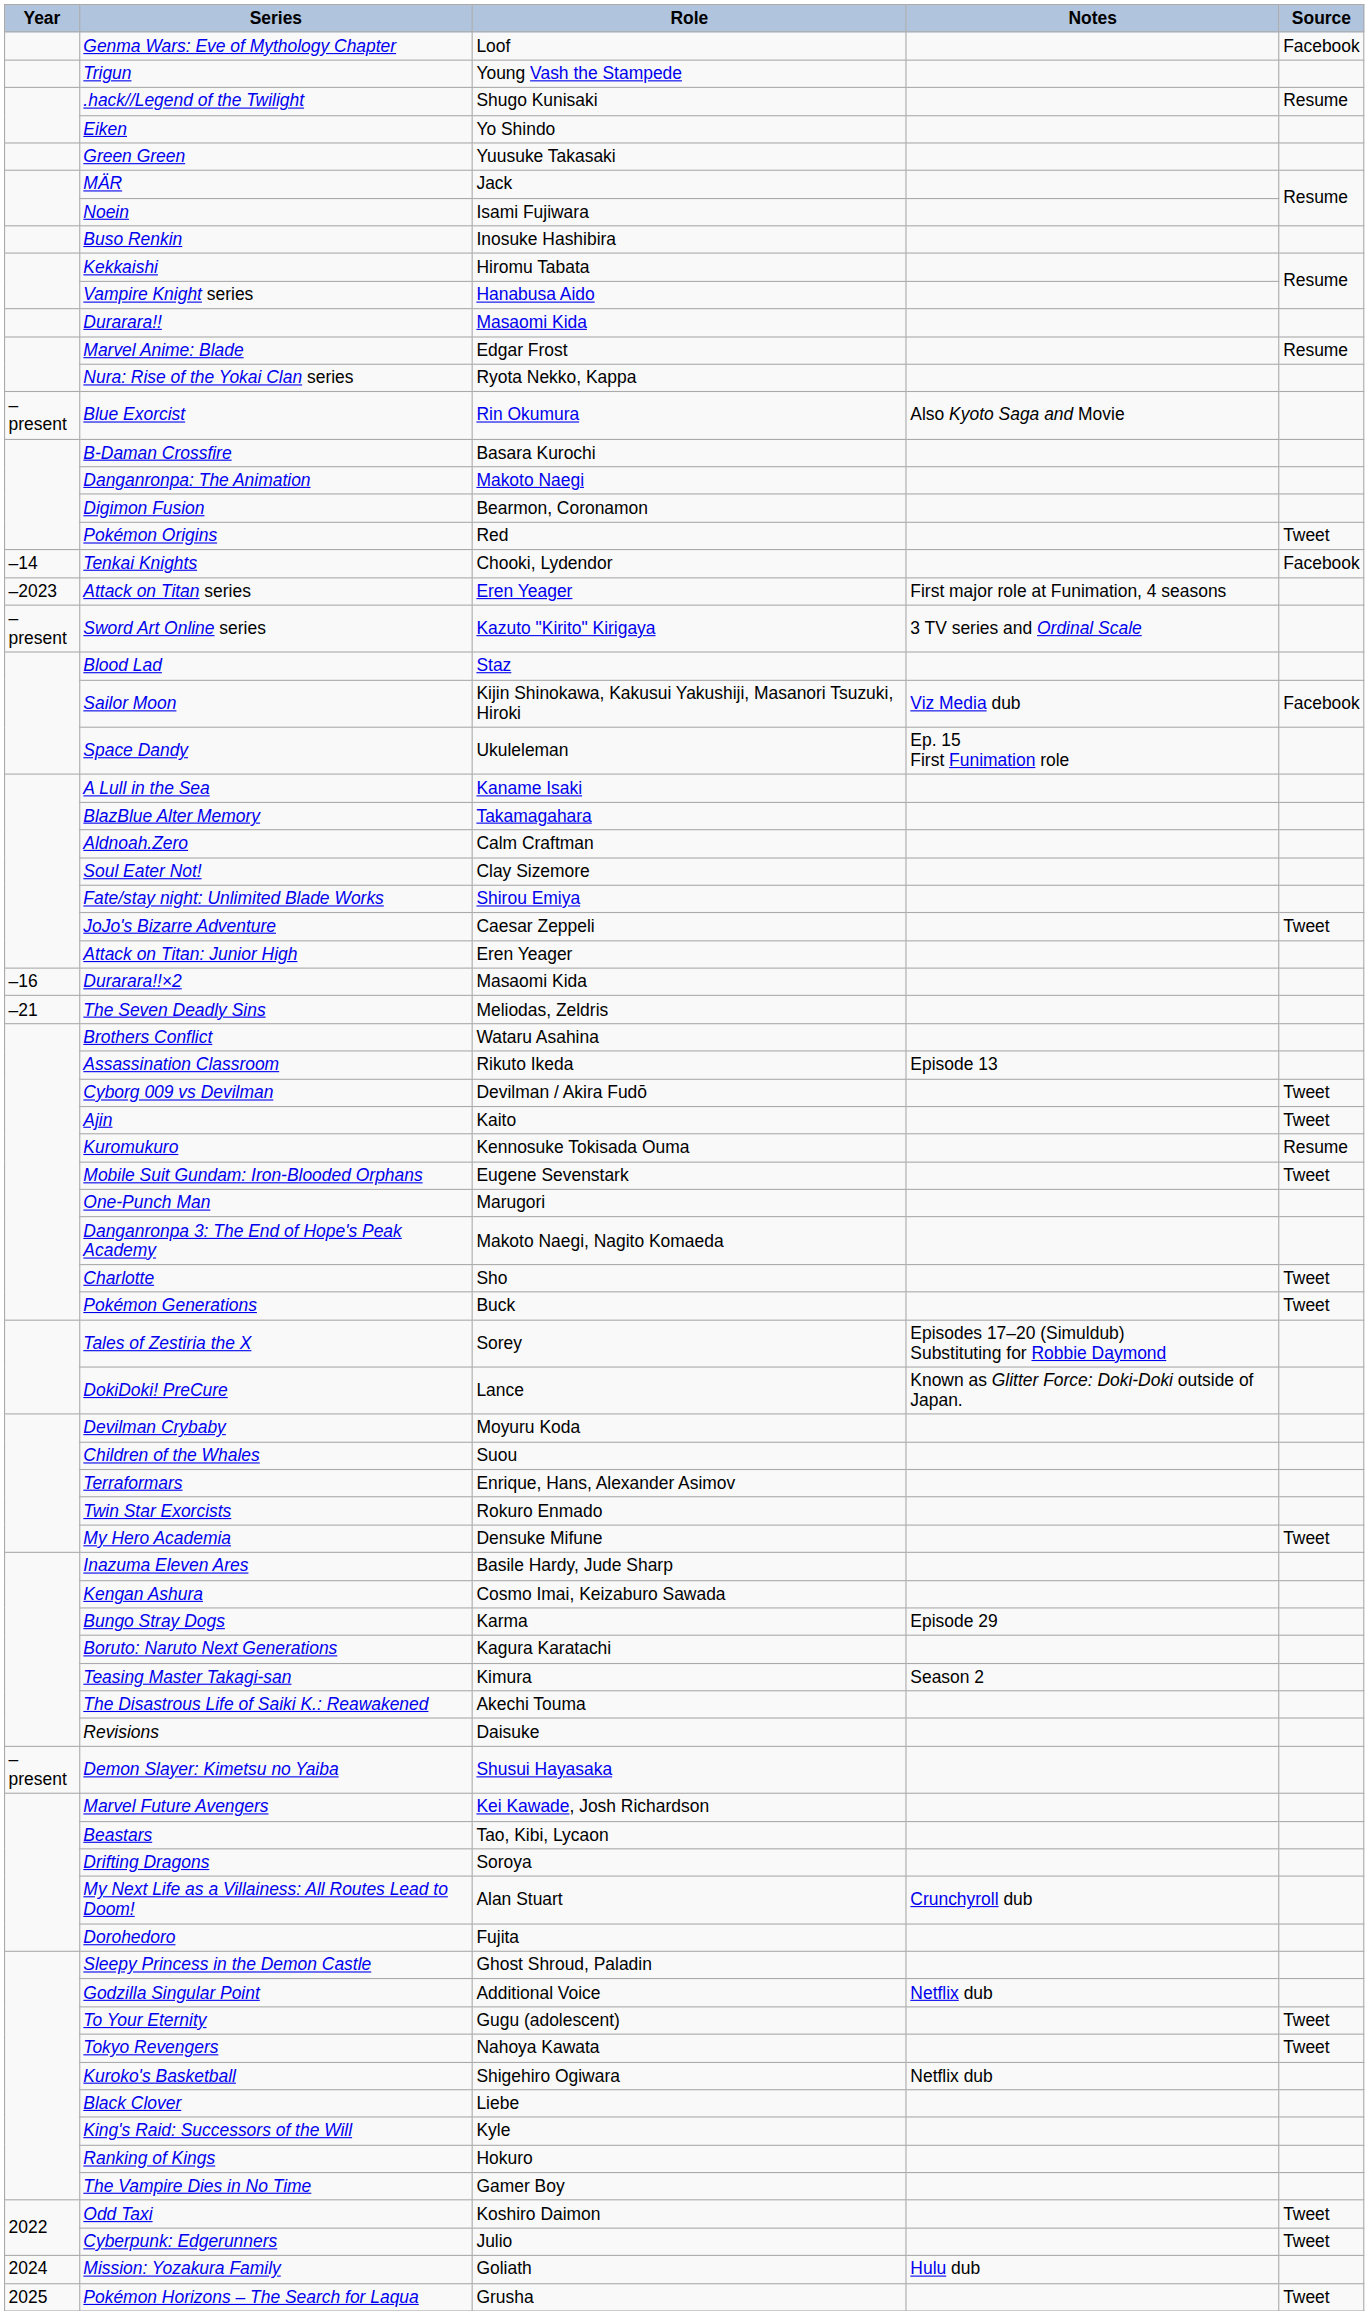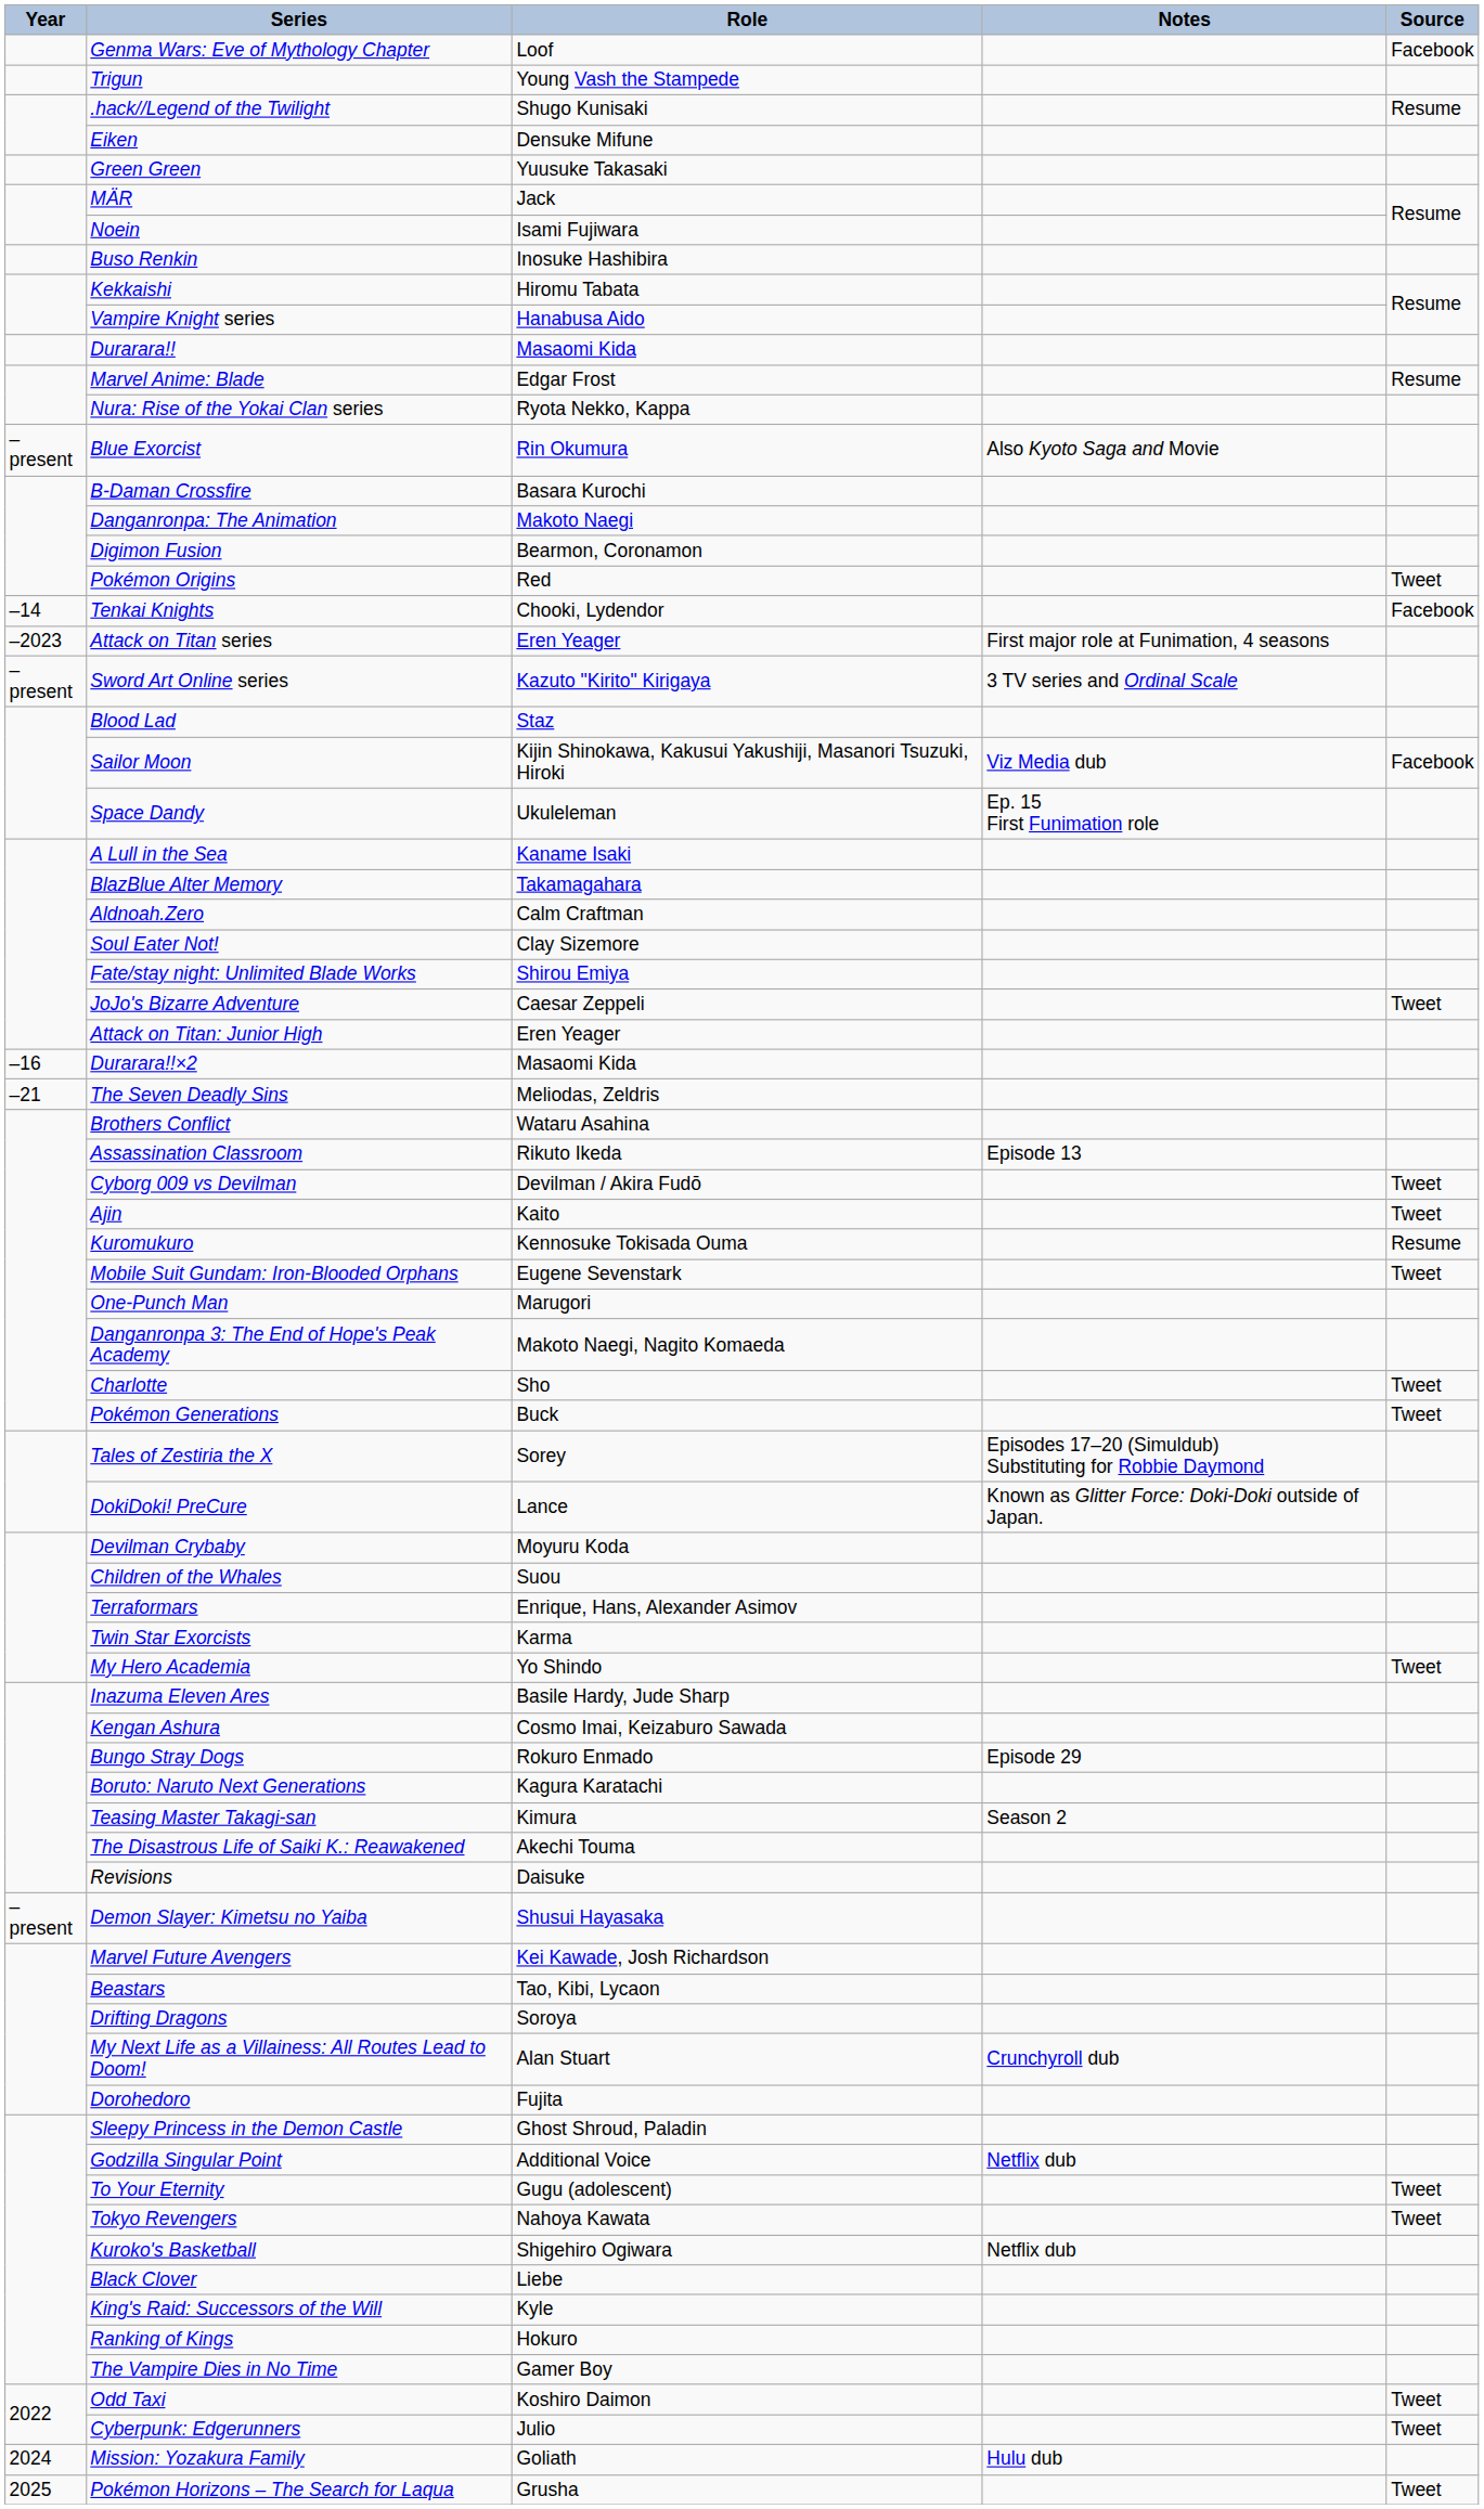 <table class="wikitable sortable mw-collapsible plainrowheaders">
 <tr>
 <th style="background:#b0c4de;">Year</th>
 <th style="background:#b0c4de;">Series</th>
 <th style="background:#b0c4de;">Role</th>
 <th style="background:#b0c4de;" class="unsortable">Notes</th>
 <th style="background:#b0c4de;" class="unsortable">Source</th>
 </tr>
 <tr>
 <td></td>
 <td><em><a href='#'>Genma Wars: Eve of Mythology Chapter</a></em></td>
 <td>Loof</td>
 <td></td>
 <td>Facebook</td>
 </tr>
 <tr>
 <td></td>
 <td><em><a href='#'>Trigun</a></em></td>
 <td>Young <a href='#'>Vash the Stampede</a></td>
 <td></td>
 <td></td>
 </tr>
 <tr>
 <td rowspan="2"></td>
 <td><em><a href='#'>.hack//Legend of the Twilight</a></em></td>
 <td>Shugo Kunisaki</td>
 <td></td>
 <td>Resume</td>
 </tr>
 <tr>
 <td><em><a href='#'>Eiken</a></em></td>
-<td>Yo Shindo</td>
+<td>Densuke Mifune</td>
 <td></td>
 <td></td>
 </tr>
 <tr>
 <td></td>
 <td><em><a href='#'>Green Green</a></em></td>
 <td>Yuusuke Takasaki</td>
 <td></td>
 <td></td>
 </tr>
 <tr>
 <td rowspan="2"></td>
 <td><em><a href='#'>MÄR</a></em></td>
 <td>Jack</td>
 <td></td>
 <td rowspan="2">Resume</td>
 </tr>
 <tr>
 <td><em><a href='#'>Noein</a></em></td>
 <td>Isami Fujiwara</td>
 <td></td>
 </tr>
 <tr>
 <td></td>
 <td><em><a href='#'>Buso Renkin</a></em></td>
 <td>Inosuke Hashibira</td>
 <td></td>
 <td><br></td>
 </tr>
 <tr>
 <td rowspan="2"></td>
 <td><em><a href='#'>Kekkaishi</a></em></td>
 <td>Hiromu Tabata</td>
 <td></td>
 <td rowspan="2">Resume</td>
 </tr>
 <tr>
 <td><em><a href='#'>Vampire Knight</a></em> series</td>
 <td><a href='#'>Hanabusa Aido</a></td>
 <td></td>
 </tr>
 <tr>
 <td></td>
 <td><em><a href='#'>Durarara!!</a></em></td>
 <td><a href='#'>Masaomi Kida</a></td>
 <td></td>
 <td></td>
 </tr>
 <tr>
 <td rowspan="2"></td>
 <td><em><a href='#'>Marvel Anime: Blade</a></em></td>
 <td>Edgar Frost</td>
 <td></td>
 <td>Resume</td>
 </tr>
 <tr>
 <td><em><a href='#'>Nura: Rise of the Yokai Clan</a></em> series</td>
 <td>Ryota Nekko, Kappa</td>
 <td></td>
 <td></td>
 </tr>
 <tr>
 <td>–present</td>
 <td><em><a href='#'>Blue Exorcist</a></em></td>
 <td><a href='#'>Rin Okumura</a></td>
 <td>Also <em>Kyoto Saga and</em> Movie</td>
 <td></td>
 </tr>
 <tr>
 <td rowspan="4"></td>
 <td><em><a href='#'>B-Daman Crossfire</a></em></td>
 <td>Basara Kurochi</td>
 <td> </td>
 <td></td>
 </tr>
 <tr>
 <td><em><a href='#'>Danganronpa: The Animation</a></em></td>
 <td><a href='#'>Makoto Naegi</a></td>
 <td> </td>
 <td></td>
 </tr>
 <tr>
 <td><em><a href='#'>Digimon Fusion</a></em></td>
 <td>Bearmon, Coronamon</td>
 <td> </td>
 <td></td>
 </tr>
 <tr>
 <td><em><a href='#'>Pokémon Origins</a></em></td>
 <td>Red</td>
 <td> </td>
 <td>Tweet</td>
 </tr>
 <tr>
 <td>–14</td>
 <td><em><a href='#'>Tenkai Knights</a></em></td>
 <td>Chooki, Lydendor</td>
 <td> </td>
 <td>Facebook</td>
 </tr>
 <tr>
 <td>–2023</td>
 <td><em><a href='#'>Attack on Titan</a></em> series</td>
 <td><a href='#'>Eren Yeager</a></td>
 <td>First major role at Funimation, 4 seasons</td>
 <td></td>
 </tr>
 <tr>
 <td>–present</td>
 <td><em><a href='#'>Sword Art Online</a></em> series</td>
 <td><a href='#'>Kazuto "Kirito" Kirigaya</a></td>
 <td>3 TV series and <a href='#'><em> Ordinal Scale</em></a></td>
 <td></td>
 </tr>
 <tr>
 <td rowspan="3"></td>
 <td><em><a href='#'>Blood Lad</a></em></td>
 <td><a href='#'>Staz</a></td>
 <td> </td>
 <td></td>
 </tr>
 <tr>
 <td><em><a href='#'>Sailor Moon</a></em></td>
 <td>Kijin Shinokawa,   Kakusui Yakushiji, Masanori Tsuzuki, Hiroki</td>
 <td><a href='#'>Viz Media</a> dub</td>
 <td>Facebook</td>
 </tr>
 <tr>
 <td><em><a href='#'>Space Dandy</a></em></td>
 <td>Ukuleleman</td>
 <td>Ep. 15<br>First <a href='#'>Funimation</a> role</td>
 <td></td>
 </tr>
 <tr>
 <td rowspan="7"></td>
 <td><em><a href='#'>A Lull in the Sea</a></em></td>
 <td><a href='#'>Kaname Isaki</a></td>
 <td> </td>
 <td></td>
 </tr>
 <tr>
 <td><em><a href='#'>BlazBlue Alter Memory</a></em></td>
 <td><a href='#'>Takamagahara</a></td>
 <td> </td>
 <td></td>
 </tr>
 <tr>
 <td><em><a href='#'>Aldnoah.Zero</a></em></td>
 <td>Calm Craftman</td>
 <td> </td>
 <td></td>
 </tr>
 <tr>
 <td><em><a href='#'>Soul Eater Not!</a></em></td>
 <td>Clay Sizemore</td>
 <td> </td>
 <td></td>
 </tr>
 <tr>
 <td><em><a href='#'>Fate/stay night: Unlimited Blade Works</a></em></td>
 <td><a href='#'>Shirou Emiya</a></td>
 <td> </td>
 <td></td>
 </tr>
 <tr>
 <td><em><a href='#'>JoJo's Bizarre Adventure</a></em></td>
 <td>Caesar Zeppeli</td>
 <td> </td>
 <td>Tweet</td>
 </tr>
 <tr>
 <td><em><a href='#'>Attack on Titan: Junior High</a></em></td>
 <td>Eren Yeager</td>
 <td> </td>
 <td></td>
 </tr>
 <tr>
 <td>–16</td>
 <td><em><a href='#'>Durarara!!×2</a></em></td>
 <td>Masaomi Kida</td>
 <td> </td>
 <td></td>
 </tr>
 <tr>
 <td>–21</td>
 <td><em><a href='#'>The Seven Deadly Sins</a></em></td>
 <td>Meliodas, Zeldris</td>
 <td> </td>
 <td></td>
 </tr>
 <tr>
 <td rowspan="10"></td>
 <td><em><a href='#'>Brothers Conflict</a></em></td>
 <td>Wataru Asahina</td>
 <td> </td>
 <td></td>
 </tr>
 <tr>
 <td><em><a href='#'>Assassination Classroom</a></em></td>
 <td>Rikuto Ikeda</td>
 <td>Episode 13</td>
 <td></td>
 </tr>
 <tr>
 <td><em><a href='#'>Cyborg 009 vs Devilman</a></em></td>
 <td>Devilman / Akira Fudō</td>
 <td></td>
 <td>Tweet</td>
 </tr>
 <tr>
 <td><em><a href='#'>Ajin</a></em></td>
 <td>Kaito</td>
 <td> </td>
 <td>Tweet</td>
 </tr>
 <tr>
 <td><em><a href='#'>Kuromukuro</a></em></td>
 <td>Kennosuke Tokisada Ouma</td>
 <td></td>
 <td>Resume<br></td>
 </tr>
 <tr>
 <td><em><a href='#'>Mobile Suit Gundam: Iron-Blooded Orphans</a></em></td>
 <td>Eugene Sevenstark</td>
 <td></td>
 <td>Tweet</td>
 </tr>
 <tr>
 <td><em><a href='#'>One-Punch Man</a></em></td>
 <td>Marugori</td>
 <td> </td>
 <td></td>
 </tr>
 <tr>
 <td><em><a href='#'>Danganronpa 3: The End of Hope's Peak Academy</a></em></td>
 <td>Makoto Naegi, Nagito Komaeda</td>
 <td> </td>
 <td></td>
 </tr>
 <tr>
 <td><em><a href='#'>Charlotte</a></em></td>
 <td>Sho</td>
 <td></td>
 <td>Tweet</td>
 </tr>
 <tr>
 <td><em><a href='#'>Pokémon Generations</a></em></td>
 <td>Buck</td>
 <td></td>
 <td>Tweet</td>
 </tr>
 <tr>
 <td rowspan="2"></td>
 <td><em><a href='#'>Tales of Zestiria the X</a></em></td>
 <td>Sorey</td>
 <td>Episodes 17–20 (Simuldub)<br>Substituting for <a href='#'>Robbie Daymond</a></td>
 <td></td>
 </tr>
 <tr>
 <td><em><a href='#'>DokiDoki! PreCure</a></em></td>
 <td>Lance</td>
 <td>Known as <em>Glitter Force: Doki-Doki</em> outside of Japan.</td>
 <td></td>
 </tr>
 <tr>
 <td rowspan="5"></td>
 <td><em><a href='#'>Devilman Crybaby</a></em></td>
 <td>Moyuru Koda</td>
 <td> </td>
 <td></td>
 </tr>
 <tr>
 <td><em><a href='#'>Children of the Whales</a></em></td>
 <td>Suou</td>
 <td> </td>
 <td></td>
 </tr>
 <tr>
 <td><em><a href='#'>Terraformars</a></em></td>
 <td>Enrique, Hans, Alexander Asimov</td>
 <td> </td>
 <td></td>
 </tr>
 <tr>
 <td><em><a href='#'>Twin Star Exorcists</a></em></td>
-<td>Rokuro Enmado</td>
+<td>Karma</td>
 <td></td>
 <td></td>
 </tr>
 <tr>
 <td><em><a href='#'>My Hero Academia</a></em></td>
-<td>Densuke Mifune</td>
+<td>Yo Shindo</td>
 <td></td>
 <td>Tweet</td>
 </tr>
 <tr>
 <td rowspan="7"></td>
 <td><em><a href='#'>Inazuma Eleven Ares</a></em></td>
 <td>Basile Hardy, Jude Sharp</td>
 <td></td>
 <td></td>
 </tr>
 <tr>
 <td><em><a href='#'>Kengan Ashura</a></em></td>
 <td>Cosmo Imai, Keizaburo Sawada</td>
 <td></td>
 <td></td>
 </tr>
 <tr>
 <td><em><a href='#'>Bungo Stray Dogs</a></em></td>
-<td>Karma</td>
+<td>Rokuro Enmado</td>
 <td>Episode 29</td>
 <td></td>
 </tr>
 <tr>
 <td><em><a href='#'>Boruto: Naruto Next Generations</a></em></td>
 <td>Kagura Karatachi</td>
 <td></td>
 <td></td>
 </tr>
 <tr>
 <td><em><a href='#'>Teasing Master Takagi-san</a></em></td>
 <td>Kimura</td>
 <td>Season 2</td>
 <td></td>
 </tr>
 <tr>
 <td><em><a href='#'>The Disastrous Life of Saiki K.: Reawakened</a></em></td>
 <td>Akechi Touma</td>
 <td></td>
 <td></td>
 </tr>
 <tr>
 <td><em>Revisions</em></td>
 <td>Daisuke</td>
 <td></td>
 <td></td>
 </tr>
 <tr>
 <td>–present</td>
 <td><em><a href='#'>Demon Slayer: Kimetsu no Yaiba</a></em></td>
 <td><a href='#'>Shusui Hayasaka</a></td>
 <td></td>
 <td></td>
 </tr>
 <tr>
 <td rowspan="5"></td>
 <td><em><a href='#'>Marvel Future Avengers</a></em></td>
 <td><a href='#'>Kei Kawade</a>, Josh Richardson</td>
 <td></td>
 <td></td>
 </tr>
 <tr>
 <td><em><a href='#'>Beastars</a></em></td>
 <td>Tao, Kibi, Lycaon</td>
 <td></td>
 <td></td>
 </tr>
 <tr>
 <td><em><a href='#'>Drifting Dragons</a></em></td>
 <td>Soroya</td>
 <td></td>
 <td></td>
 </tr>
 <tr>
 <td><em><a href='#'>My Next Life as a Villainess: All Routes Lead to Doom!</a></em></td>
 <td>Alan Stuart</td>
 <td><a href='#'>Crunchyroll</a> dub</td>
 <td></td>
 </tr>
 <tr>
 <td><em><a href='#'>Dorohedoro</a></em></td>
 <td>Fujita</td>
 <td></td>
 <td></td>
 </tr>
 <tr>
 <td rowspan="9"></td>
 <td><em><a href='#'>Sleepy Princess in the Demon Castle</a></em></td>
 <td>Ghost Shroud, Paladin</td>
 <td></td>
 <td></td>
 </tr>
 <tr>
 <td><em><a href='#'>Godzilla Singular Point</a></em></td>
 <td>Additional Voice</td>
 <td><a href='#'>Netflix</a> dub</td>
 <td></td>
 </tr>
 <tr>
 <td><em><a href='#'>To Your Eternity</a></em></td>
 <td>Gugu (adolescent)</td>
 <td></td>
 <td>Tweet</td>
 </tr>
 <tr>
 <td><em><a href='#'>Tokyo Revengers</a></em></td>
 <td>Nahoya Kawata</td>
 <td></td>
 <td>Tweet</td>
 </tr>
 <tr>
 <td><em><a href='#'>Kuroko's Basketball</a></em></td>
 <td>Shigehiro Ogiwara</td>
 <td>Netflix dub</td>
 <td></td>
 </tr>
 <tr>
 <td><em><a href='#'>Black Clover</a></em></td>
 <td>Liebe</td>
 <td></td>
 <td></td>
 </tr>
 <tr>
 <td><em><a href='#'>King's Raid: Successors of the Will</a></em></td>
 <td>Kyle</td>
 <td></td>
 <td></td>
 </tr>
 <tr>
 <td><em><a href='#'>Ranking of Kings</a></em></td>
 <td>Hokuro</td>
 <td></td>
 <td></td>
 </tr>
 <tr>
 <td><em><a href='#'>The Vampire Dies in No Time</a></em></td>
 <td>Gamer Boy</td>
 <td></td>
 <td></td>
 </tr>
 <tr>
 <td rowspan="2">2022</td>
 <td><em><a href='#'>Odd Taxi</a></em></td>
 <td>Koshiro Daimon</td>
 <td></td>
 <td>Tweet</td>
 </tr>
 <tr>
 <td><em><a href='#'>Cyberpunk: Edgerunners</a></em></td>
 <td>Julio</td>
 <td></td>
 <td>Tweet</td>
 </tr>
 <tr>
 <td>2024</td>
 <td><em><a href='#'>Mission: Yozakura Family</a></em></td>
 <td>Goliath</td>
 <td><a href='#'>Hulu</a> dub</td>
 <td></td>
 </tr>
 <tr>
 <td>2025</td>
 <td><em><a href='#'>Pokémon Horizons – The Search for Laqua</a></em></td>
 <td>Grusha</td>
 <td></td>
 <td>Tweet</td>
 </tr>
 </table>
